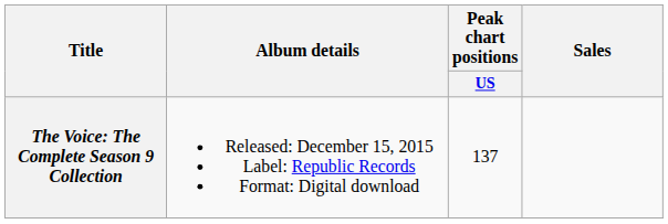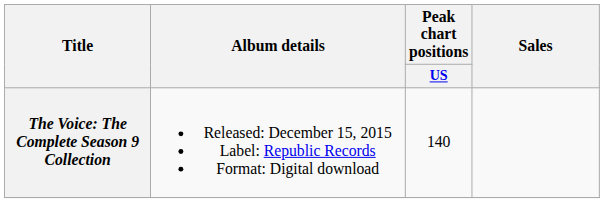 <table class="wikitable plainrowheaders" style="text-align:center;">
 <tr>
 <th scope="col" rowspan="2" style="width:10em;">Title</th>
 <th scope="col" rowspan="2" style="width:18em;">Album details</th>
 <th scope="col">Peak chart positions</th>
 <th scope="col" rowspan="2" style="width:9em;">Sales</th>
 </tr>
 <tr>
 <th scope="col" style="width:2.5em; font-size:90%;"><a href='#'>US</a><br></th>
 </tr>
 <tr>
 <th scope="row"><em>The Voice: The Complete Season 9 Collection</em></th>
 <td><br><ul><li>Released: December 15, 2015</li><li>Label: <a href='#'>Republic Records</a></li><li>Format: Digital download</li></ul></td>
-<td>137</td>
+<td>140</td>
 <td></td>
 </tr>
 <tr>
 </tr>
 </table>
